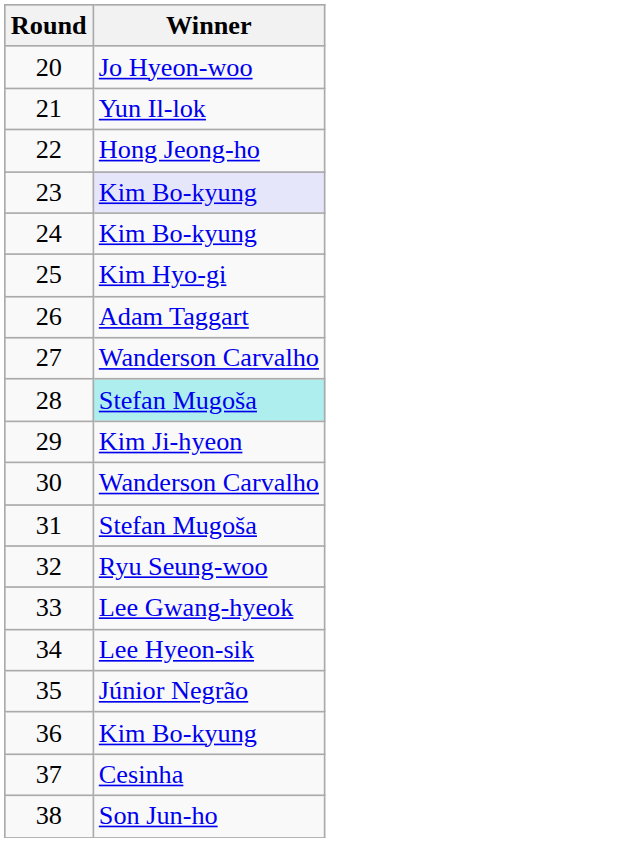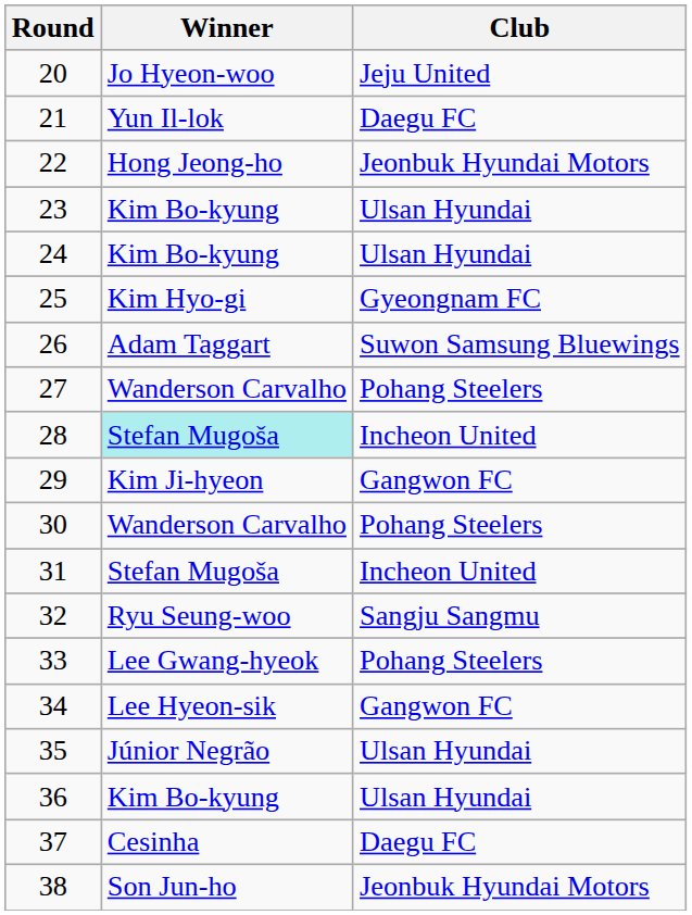 <table class="wikitable">
 <tr>
 <th>Round</th>
 <th>Winner</th>
+<th>Club</th>
 </tr>
 <tr>
 <td align=center>20</td>
 <td> <a href='#'>Jo Hyeon-woo</a></td>
+<td><a href='#'>Jeju United</a></td>
 </tr>
 <tr>
 <td align=center>21</td>
 <td> <a href='#'>Yun Il-lok</a></td>
+<td><a href='#'>Daegu FC</a></td>
 </tr>
 <tr>
 <td align=center>22</td>
 <td> <a href='#'>Hong Jeong-ho</a></td>
+<td><a href='#'>Jeonbuk Hyundai Motors</a></td>
 </tr>
 <tr>
 <td align=center>23</td>
-<td style="background: lavender;"> <a href='#'>Kim Bo-kyung</a></td>
+<td> <a href='#'>Kim Bo-kyung</a></td>
+<td><a href='#'>Ulsan Hyundai</a></td>
 </tr>
 <tr>
 <td align=center>24</td>
 <td> <a href='#'>Kim Bo-kyung</a></td>
+<td><a href='#'>Ulsan Hyundai</a></td>
 </tr>
 <tr>
 <td align=center>25</td>
 <td> <a href='#'>Kim Hyo-gi</a></td>
+<td><a href='#'>Gyeongnam FC</a></td>
 </tr>
 <tr>
 <td align=center>26</td>
 <td> <a href='#'>Adam Taggart</a></td>
+<td><a href='#'>Suwon Samsung Bluewings</a></td>
 </tr>
 <tr>
 <td align=center>27</td>
 <td> <a href='#'>Wanderson Carvalho</a></td>
+<td><a href='#'>Pohang Steelers</a></td>
 </tr>
 <tr>
 <td align=center>28</td>
 <td style="background: paleturquoise;"> <a href='#'>Stefan Mugoša</a></td>
+<td><a href='#'>Incheon United</a></td>
 </tr>
 <tr>
 <td align=center>29</td>
 <td> <a href='#'>Kim Ji-hyeon</a></td>
+<td><a href='#'>Gangwon FC</a></td>
 </tr>
 <tr>
 <td align=center>30</td>
 <td> <a href='#'>Wanderson Carvalho</a></td>
+<td><a href='#'>Pohang Steelers</a></td>
 </tr>
 <tr>
 <td align=center>31</td>
 <td> <a href='#'>Stefan Mugoša</a></td>
+<td><a href='#'>Incheon United</a></td>
 </tr>
 <tr>
 <td align=center>32</td>
 <td> <a href='#'>Ryu Seung-woo</a></td>
+<td><a href='#'>Sangju Sangmu</a></td>
 </tr>
 <tr>
 <td align=center>33</td>
 <td> <a href='#'>Lee Gwang-hyeok</a></td>
+<td><a href='#'>Pohang Steelers</a></td>
 </tr>
 <tr>
 <td align=center>34</td>
 <td> <a href='#'>Lee Hyeon-sik</a></td>
+<td><a href='#'>Gangwon FC</a></td>
 </tr>
 <tr>
 <td align=center>35</td>
 <td> <a href='#'>Júnior Negrão</a></td>
+<td><a href='#'>Ulsan Hyundai</a></td>
 </tr>
 <tr>
 <td align=center>36</td>
 <td> <a href='#'>Kim Bo-kyung</a></td>
+<td><a href='#'>Ulsan Hyundai</a></td>
 </tr>
 <tr>
 <td align=center>37</td>
 <td> <a href='#'>Cesinha</a></td>
+<td><a href='#'>Daegu FC</a></td>
 </tr>
 <tr>
 <td align=center>38</td>
 <td> <a href='#'>Son Jun-ho</a></td>
+<td><a href='#'>Jeonbuk Hyundai Motors</a></td>
 </tr>
 </table>
